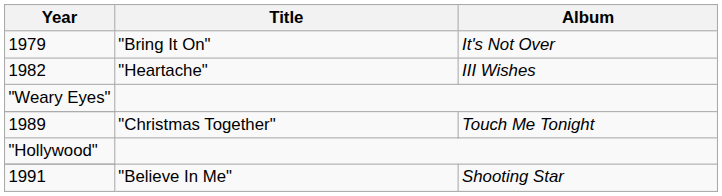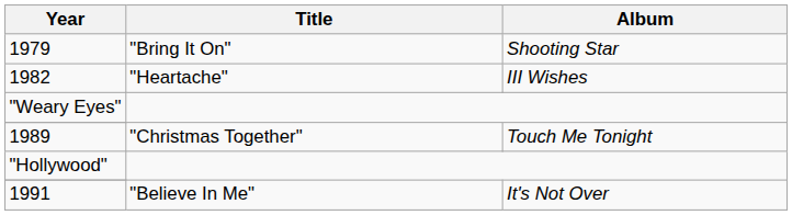 <table class="wikitable">
 <tr>
 <th rowspan="1">Year</th>
 <th rowspan="1" style="width:20em;">Title</th>
 <th rowspan="1" style="width:15em;">Album</th>
 </tr>
 <tr>
 <td rowspan="1">1979</td>
 <td>"Bring It On"</td>
-<td rowspan="1"><em>It's Not Over</em></td>
+<td><em>Shooting Star</em></td>
 </tr>
 <tr>
 <td rowspan="2">1982</td>
 <td>"Heartache"</td>
 <td rowspan="2"><em>III Wishes</em></td>
 </tr>
 <tr>
 </tr>
 <tr>
 <td>"Weary Eyes"</td>
 </tr>
 <tr>
 </tr>
 <tr>
 <td rowspan="2">1989</td>
 <td>"Christmas Together"</td>
 <td rowspan="2"><em>Touch Me Tonight</em></td>
 </tr>
 <tr>
 </tr>
 <tr>
 <td>"Hollywood"</td>
 </tr>
 <tr>
 </tr>
 <tr>
 </tr>
 <tr>
 <td rowspan="1">1991</td>
 <td>"Believe In Me"</td>
-<td><em>Shooting Star</em></td>
+<td rowspan="1"><em>It's Not Over</em></td>
 </tr>
 </table>
